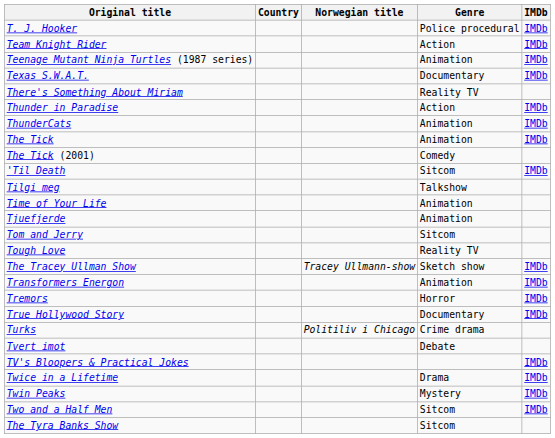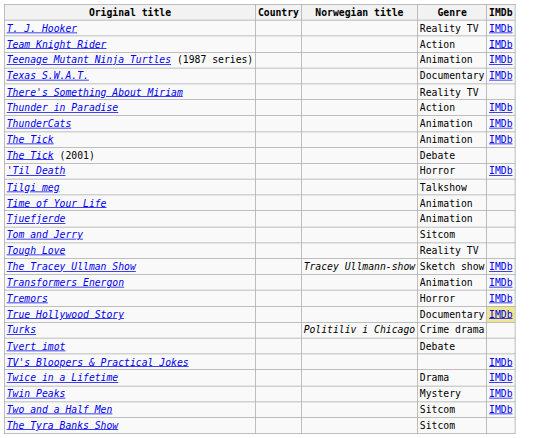 <table class="wikitable">
 <tr>
 <th>Original title</th>
 <th>Country</th>
 <th>Norwegian title</th>
 <th>Genre</th>
 <th>IMDb</th>
 </tr>
 <tr>
 <td><em><a href='#'>T. J. Hooker</a></em></td>
 <td></td>
 <td></td>
-<td>Police procedural</td>
+<td>Reality TV</td>
 <td><a href='#'>IMDb</a></td>
 </tr>
 <tr>
 <td><em><a href='#'>Team Knight Rider</a></em></td>
 <td></td>
 <td></td>
 <td>Action</td>
 <td><a href='#'>IMDb</a></td>
 </tr>
 <tr>
 <td><em><a href='#'>Teenage Mutant Ninja Turtles</a></em> (1987 series)</td>
 <td></td>
 <td></td>
 <td>Animation</td>
 <td><a href='#'>IMDb</a></td>
 </tr>
 <tr>
 <td><em><a href='#'>Texas S.W.A.T.</a></em></td>
 <td></td>
 <td></td>
 <td>Documentary</td>
 <td><a href='#'>IMDb</a></td>
 </tr>
 <tr>
 <td><em><a href='#'>There's Something About Miriam</a></em></td>
 <td></td>
 <td></td>
 <td>Reality TV</td>
 <td></td>
 </tr>
 <tr>
 <td><em><a href='#'>Thunder in Paradise</a></em></td>
 <td></td>
 <td></td>
 <td>Action</td>
 <td><a href='#'>IMDb</a></td>
 </tr>
 <tr>
 <td><em><a href='#'>ThunderCats</a></em></td>
 <td></td>
 <td></td>
 <td>Animation</td>
 <td><a href='#'>IMDb</a></td>
 </tr>
 <tr>
 <td><em><a href='#'>The Tick</a></em></td>
 <td></td>
 <td></td>
 <td>Animation</td>
 <td><a href='#'>IMDb</a></td>
 </tr>
 <tr>
 <td><em><a href='#'>The Tick</a></em> (2001)</td>
 <td></td>
 <td></td>
-<td>Comedy</td>
+<td>Debate</td>
 <td></td>
 </tr>
 <tr>
 <td><em><a href='#'>'Til Death</a></em></td>
 <td></td>
 <td></td>
-<td>Sitcom</td>
+<td>Horror</td>
 <td><a href='#'>IMDb</a></td>
 </tr>
 <tr>
 <td><em><a href='#'>Tilgi meg</a></em></td>
 <td></td>
 <td></td>
 <td>Talkshow</td>
 <td></td>
 </tr>
 <tr>
 <td><em><a href='#'>Time of Your Life</a></em></td>
 <td></td>
 <td></td>
 <td>Animation</td>
 <td></td>
 </tr>
 <tr>
 <td><em><a href='#'>Tjuefjerde</a></em></td>
 <td></td>
 <td></td>
 <td>Animation</td>
 <td></td>
 </tr>
 <tr>
 <td><em><a href='#'>Tom and Jerry</a></em></td>
 <td></td>
 <td></td>
 <td>Sitcom</td>
 <td></td>
 </tr>
 <tr>
 <td><em><a href='#'>Tough Love</a></em></td>
 <td></td>
 <td></td>
 <td>Reality TV</td>
 <td></td>
 </tr>
 <tr>
 <td><em><a href='#'>The Tracey Ullman Show</a></em></td>
 <td></td>
 <td><em>Tracey Ullmann-show</em></td>
 <td>Sketch show</td>
 <td><a href='#'>IMDb</a></td>
 </tr>
 <tr>
 <td><em><a href='#'>Transformers Energon</a></em></td>
 <td></td>
 <td></td>
 <td>Animation</td>
 <td><a href='#'>IMDb</a></td>
 </tr>
 <tr>
 <td><em><a href='#'>Tremors</a></em></td>
 <td></td>
 <td></td>
 <td>Horror</td>
 <td><a href='#'>IMDb</a></td>
 </tr>
 <tr>
 <td><em><a href='#'>True Hollywood Story</a></em></td>
 <td></td>
 <td></td>
 <td>Documentary</td>
-<td><a href='#'>IMDb</a></td>
+<td style="background: khaki;"><a href='#'>IMDb</a></td>
 </tr>
 <tr>
 <td><em><a href='#'>Turks</a></em></td>
 <td></td>
 <td><em>Politiliv i Chicago</em></td>
 <td>Crime drama</td>
 <td></td>
 </tr>
 <tr>
 <td><em><a href='#'>Tvert imot</a></em></td>
 <td></td>
 <td></td>
 <td>Debate</td>
 <td></td>
 </tr>
 <tr>
 <td><em><a href='#'>TV's Bloopers & Practical Jokes</a></em></td>
 <td></td>
 <td></td>
 <td></td>
 <td><a href='#'>IMDb</a></td>
 </tr>
 <tr>
 <td><em><a href='#'>Twice in a Lifetime</a></em></td>
 <td></td>
 <td></td>
 <td>Drama</td>
 <td><a href='#'>IMDb</a></td>
 </tr>
 <tr>
 <td><em><a href='#'>Twin Peaks</a></em></td>
 <td></td>
 <td></td>
 <td>Mystery</td>
 <td><a href='#'>IMDb</a></td>
 </tr>
 <tr>
 <td><em><a href='#'>Two and a Half Men</a></em> </td>
 <td></td>
 <td></td>
 <td>Sitcom</td>
 <td><a href='#'>IMDb</a></td>
 </tr>
 <tr>
 <td><em><a href='#'>The Tyra Banks Show</a></em></td>
 <td></td>
 <td></td>
 <td>Sitcom</td>
 <td></td>
 </tr>
 </table>
